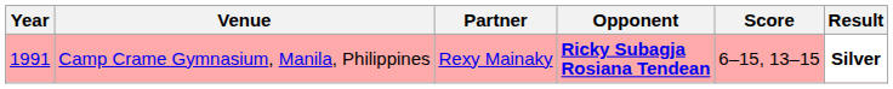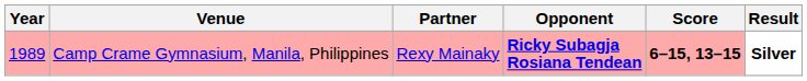 <table class="sortable wikitable" style="font-size: 90%;">
 <tr>
 <th>Year</th>
 <th>Venue</th>
 <th>Partner</th>
 <th>Opponent</th>
 <th>Score</th>
 <th>Result</th>
 </tr>
 <tr style="background:#FFAAAA">
-<td align="center"><a href='#'>1991</a></td>
+<td align="center"><a href='#'>1989</a></td>
 <td align="left"><a href='#'>Camp Crame Gymnasium</a>, <a href='#'>Manila</a>, Philippines</td>
 <td align="left"> <a href='#'>Rexy Mainaky</a></td>
 <td align="left"><strong> <a href='#'>Ricky Subagja</a><br> <a href='#'>Rosiana Tendean</a></strong></td>
-<td align="left">6–15, 13–15</td>
+<td align="left"><strong>6–15, 13–15</strong></td>
 <td style="text-align: center; background:white"> <strong>Silver</strong></td>
 </tr>
 </table>
